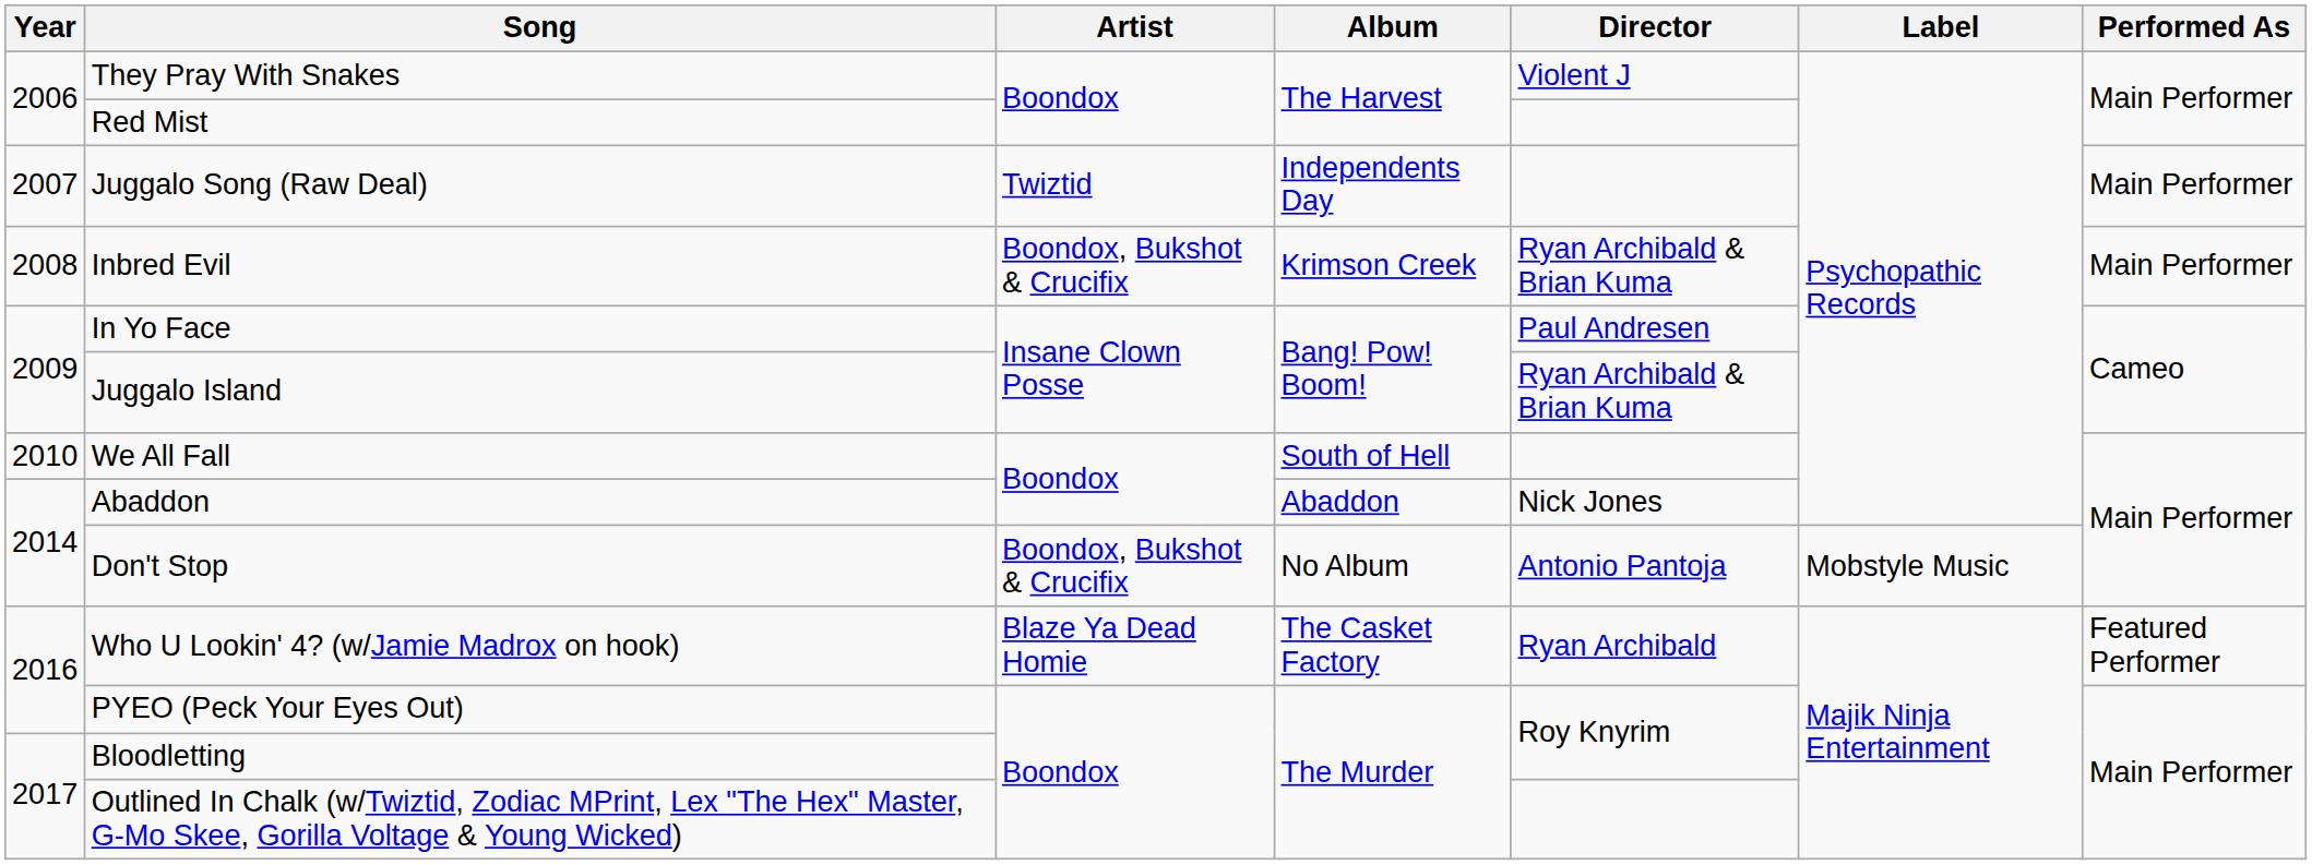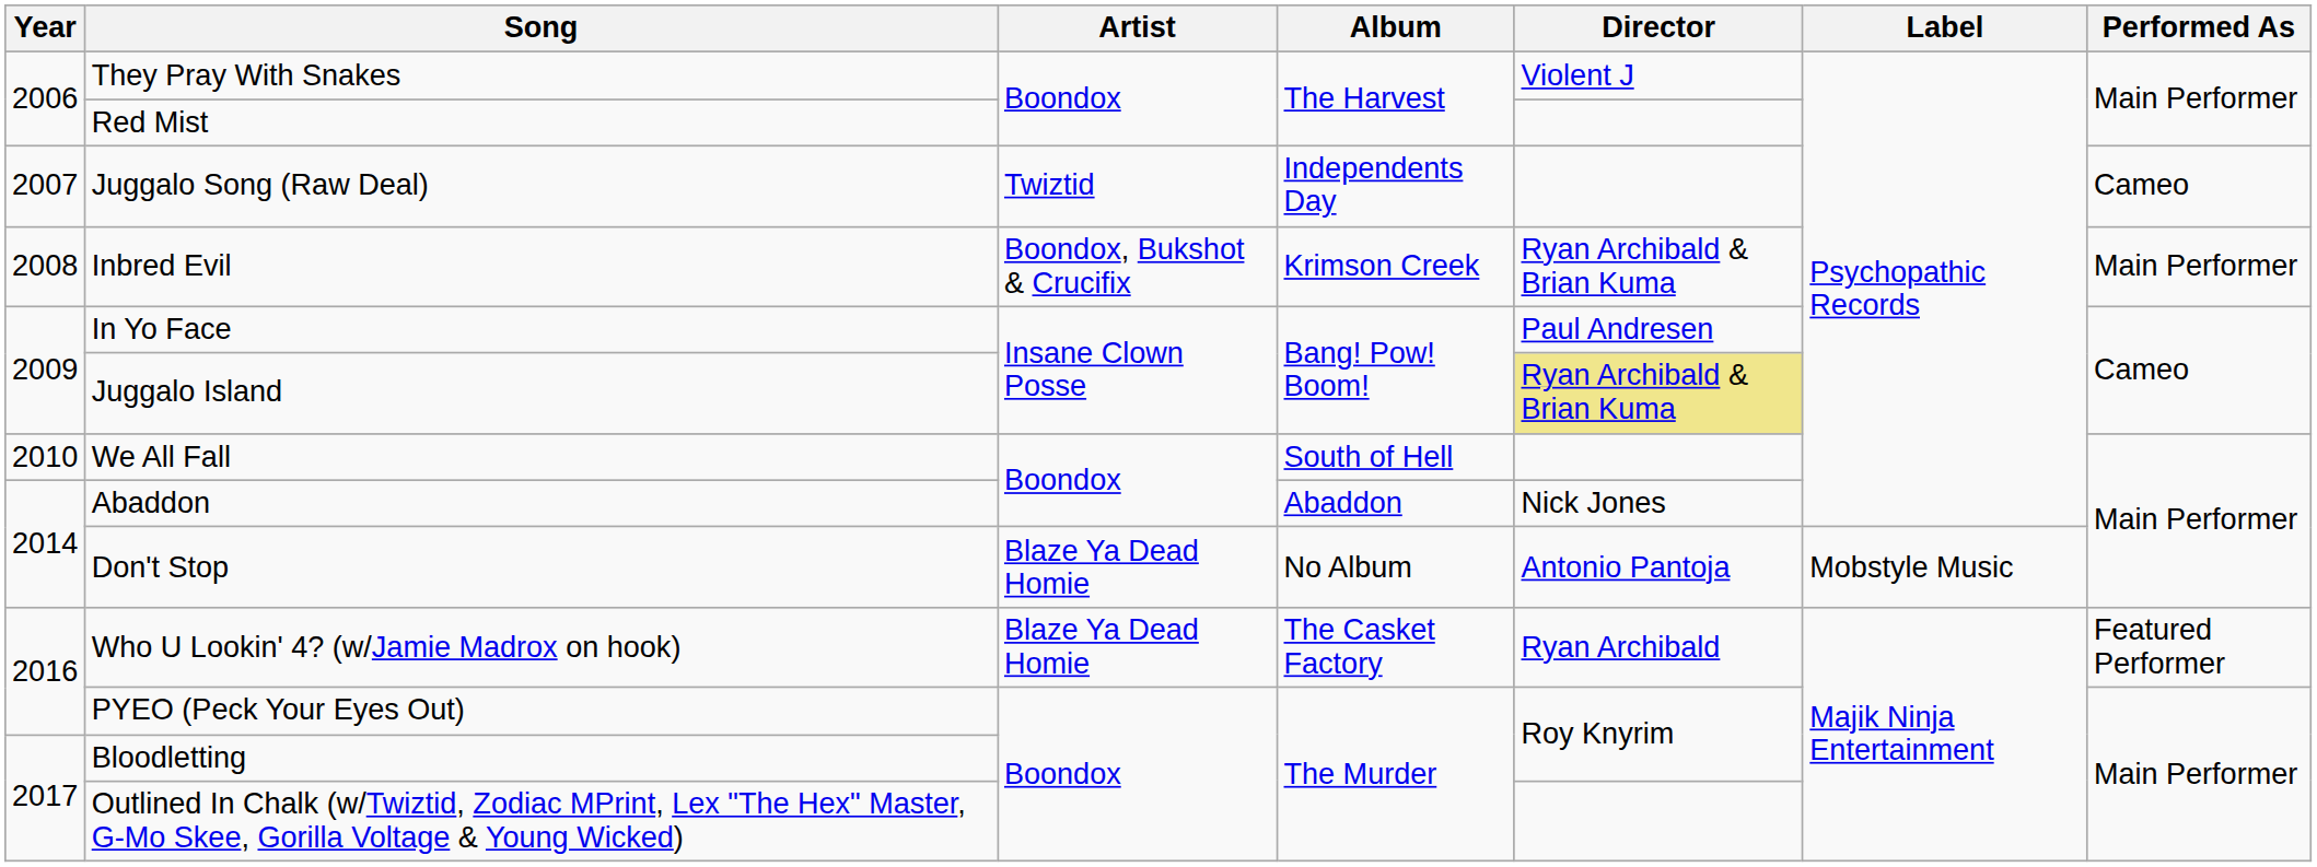 <table class="wikitable" border="1">
 <tr>
 <th>Year</th>
 <th>Song</th>
 <th>Artist</th>
 <th>Album</th>
 <th>Director</th>
 <th>Label</th>
 <th>Performed As</th>
 </tr>
 <tr>
 <td rowspan="2">2006</td>
 <td>They Pray With Snakes</td>
 <td rowspan="2"><a href='#'>Boondox</a></td>
 <td rowspan="2"><a href='#'>The Harvest</a></td>
 <td><a href='#'>Violent J</a></td>
 <td rowspan="8"><a href='#'>Psychopathic Records</a></td>
 <td rowspan="2">Main Performer</td>
 </tr>
 <tr>
 <td>Red Mist</td>
 </tr>
 <tr>
 <td>2007</td>
 <td>Juggalo Song (Raw Deal)</td>
 <td><a href='#'>Twiztid</a></td>
 <td><a href='#'>Independents Day</a></td>
 <td></td>
-<td>Main Performer</td>
+<td>Cameo</td>
 </tr>
 <tr>
 <td>2008</td>
 <td>Inbred Evil</td>
 <td><a href='#'>Boondox</a>, <a href='#'>Bukshot</a> & <a href='#'>Crucifix</a></td>
 <td><a href='#'>Krimson Creek</a></td>
 <td><a href='#'>Ryan Archibald</a> & <a href='#'>Brian Kuma</a></td>
 <td>Main Performer</td>
 </tr>
 <tr>
 <td rowspan="2">2009</td>
 <td>In Yo Face</td>
 <td rowspan="2"><a href='#'>Insane Clown Posse</a></td>
 <td rowspan="2"><a href='#'>Bang! Pow! Boom!</a></td>
 <td><a href='#'>Paul Andresen</a></td>
 <td rowspan="2">Cameo</td>
 </tr>
 <tr>
 <td>Juggalo Island</td>
-<td><a href='#'>Ryan Archibald</a> & <a href='#'>Brian Kuma</a></td>
+<td style="background: khaki;"><a href='#'>Ryan Archibald</a> & <a href='#'>Brian Kuma</a></td>
 </tr>
 <tr>
 <td>2010</td>
 <td>We All Fall</td>
 <td rowspan="2"><a href='#'>Boondox</a></td>
 <td><a href='#'>South of Hell</a></td>
 <td></td>
 <td rowspan="3">Main Performer</td>
 </tr>
 <tr>
 <td rowspan="2">2014</td>
 <td>Abaddon</td>
 <td><a href='#'>Abaddon</a></td>
 <td>Nick Jones</td>
 </tr>
 <tr>
 <td>Don't Stop</td>
-<td><a href='#'>Boondox</a>, <a href='#'>Bukshot</a> & <a href='#'>Crucifix</a></td>
+<td><a href='#'>Blaze Ya Dead Homie</a></td>
 <td>No Album</td>
 <td><a href='#'>Antonio Pantoja</a></td>
 <td>Mobstyle Music</td>
 </tr>
 <tr>
 <td rowspan="2">2016</td>
 <td>Who U Lookin' 4? (w/<a href='#'>Jamie Madrox</a> on hook)</td>
 <td><a href='#'>Blaze Ya Dead Homie</a></td>
 <td><a href='#'>The Casket Factory</a></td>
 <td><a href='#'>Ryan Archibald</a></td>
 <td rowspan="4"><a href='#'>Majik Ninja Entertainment</a></td>
 <td>Featured Performer</td>
 </tr>
 <tr>
 <td>PYEO (Peck Your Eyes Out)</td>
 <td rowspan="3"><a href='#'>Boondox</a></td>
 <td rowspan="3"><a href='#'>The Murder</a></td>
 <td rowspan="2">Roy Knyrim</td>
 <td rowspan="3">Main Performer</td>
 </tr>
 <tr>
 <td rowspan="2">2017</td>
 <td>Bloodletting</td>
 </tr>
 <tr>
 <td>Outlined In Chalk (w/<a href='#'>Twiztid</a>, <a href='#'>Zodiac MPrint</a>, <a href='#'>Lex "The Hex" Master</a>, <a href='#'>G-Mo Skee</a>, <a href='#'>Gorilla Voltage</a> & <a href='#'>Young Wicked</a>)</td>
 </tr>
 </table>
